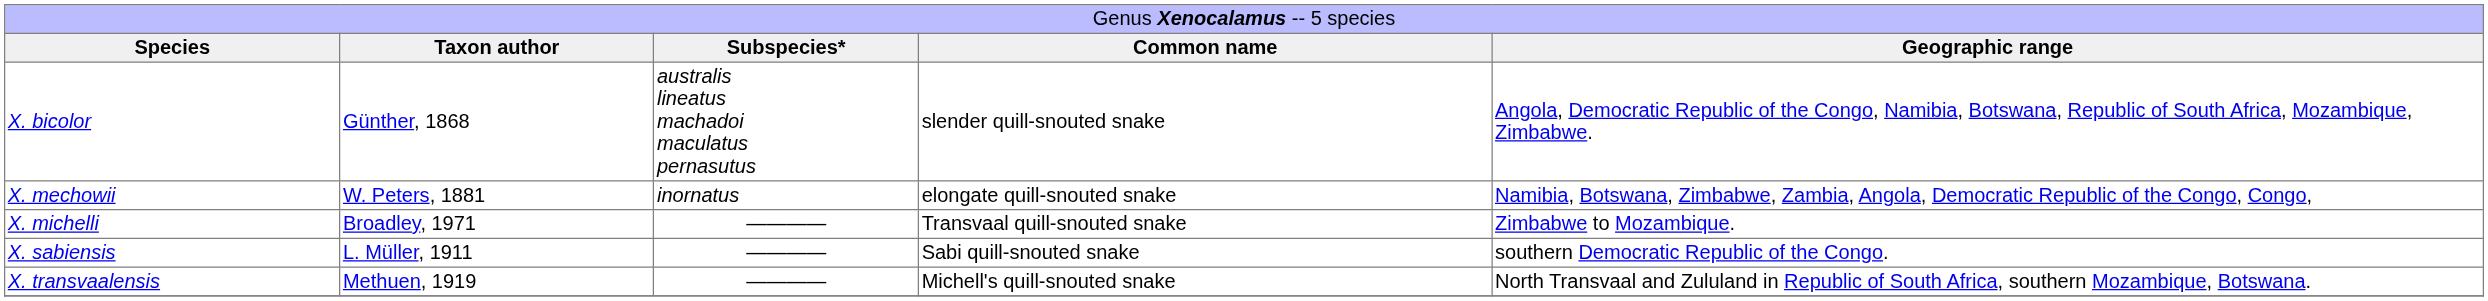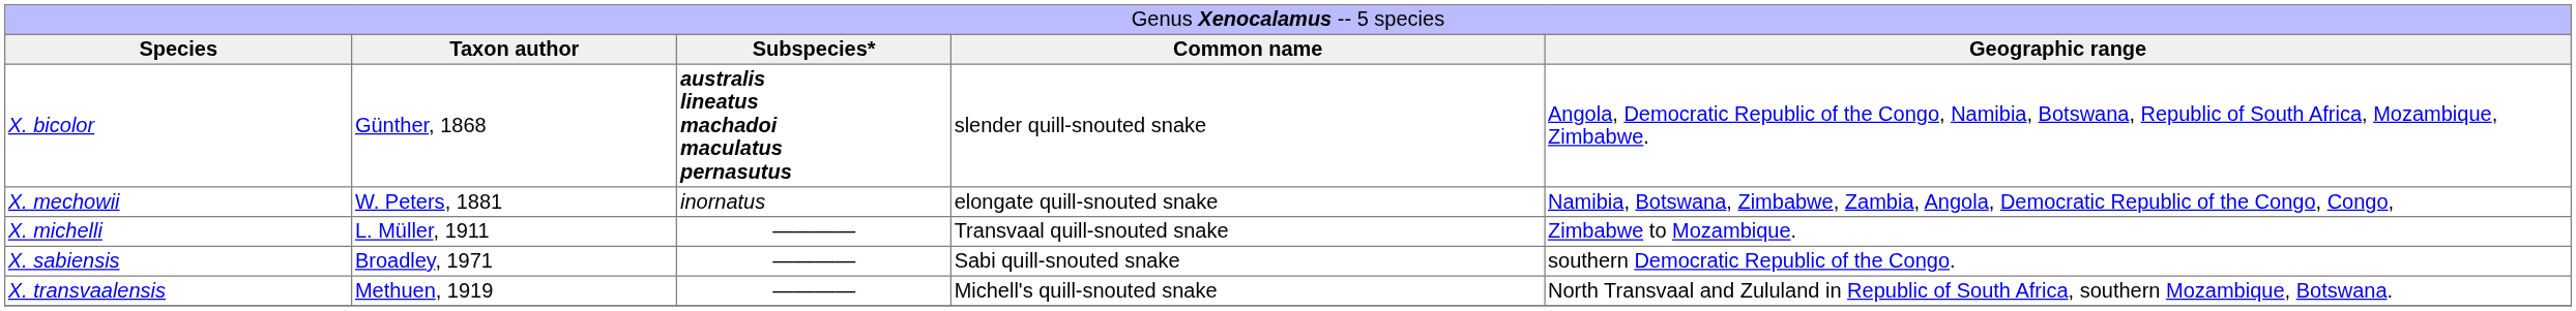 <table |cellspacing=0 cellpadding=2 border=1 style="width: 100%; border-collapse: collapse;">
 <tr>
 <td colspan="100%" align="center" bgcolor="#BBBBFF">Genus <strong><em>Xenocalamus</em></strong> -- 5 species</td>
 </tr>
 <tr>
 <th bgcolor="#f0f0f0">Species</th>
 <th bgcolor="#f0f0f0">Taxon author</th>
 <th bgcolor="#f0f0f0">Subspecies*</th>
 <th bgcolor="#f0f0f0">Common name</th>
 <th bgcolor="#f0f0f0">Geographic range</th>
 </tr>
 <tr>
 <td><em><a href='#'>X. bicolor</a></em></td>
 <td><a href='#'>Günther</a>, 1868</td>
-<td><em>australis</em> <br><em>lineatus</em> <br><em>machadoi</em> <br><em>maculatus</em> <br><em>pernasutus</em></td>
+<td><strong><em>australis</em> <br><em>lineatus</em> <br><em>machadoi</em> <br><em>maculatus</em> <br><em>pernasutus</em></strong></td>
 <td>slender quill-snouted snake</td>
 <td style="width:40%"><a href='#'>Angola</a>, <a href='#'>Democratic Republic of the Congo</a>, <a href='#'>Namibia</a>, <a href='#'>Botswana</a>, <a href='#'>Republic of South Africa</a>, <a href='#'>Mozambique</a>, <a href='#'>Zimbabwe</a>.</td>
 </tr>
 <tr>
 <td><em><a href='#'>X. mechowii</a></em></td>
 <td><a href='#'>W. Peters</a>, 1881</td>
 <td><em>inornatus</em></td>
 <td>elongate quill-snouted snake</td>
 <td><a href='#'>Namibia</a>, <a href='#'>Botswana</a>, <a href='#'>Zimbabwe</a>, <a href='#'>Zambia</a>, <a href='#'>Angola</a>, <a href='#'>Democratic Republic of the Congo</a>, <a href='#'>Congo</a>,</td>
 </tr>
 <tr>
 <td><em><a href='#'>X. michelli</a></em></td>
-<td><a href='#'>Broadley</a>, 1971</td>
+<td><a href='#'>L. Müller</a>, 1911</td>
 <td align="center">————</td>
 <td>Transvaal quill-snouted snake</td>
 <td><a href='#'>Zimbabwe</a> to <a href='#'>Mozambique</a>.</td>
 </tr>
 <tr>
 <td><em><a href='#'>X. sabiensis</a></em></td>
-<td><a href='#'>L. Müller</a>, 1911</td>
+<td><a href='#'>Broadley</a>, 1971</td>
 <td align="center">————</td>
 <td>Sabi quill-snouted snake</td>
 <td>southern <a href='#'>Democratic Republic of the Congo</a>.</td>
 </tr>
 <tr>
 <td><em><a href='#'>X. transvaalensis</a></em></td>
 <td><a href='#'>Methuen</a>, 1919</td>
 <td align="center">————</td>
 <td>Michell's quill-snouted snake</td>
 <td>North Transvaal and Zululand in <a href='#'>Republic of South Africa</a>, southern <a href='#'>Mozambique</a>, <a href='#'>Botswana</a>.</td>
 </tr>
 <tr>
 </tr>
 </table>
